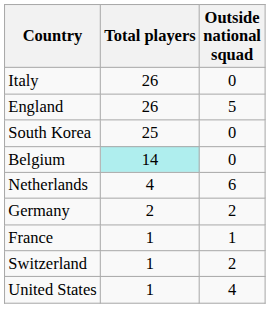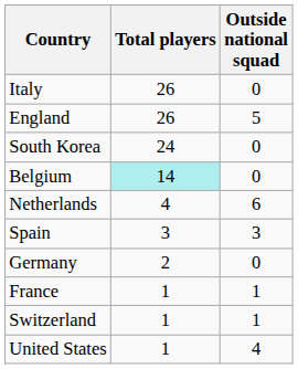 <table class="wikitable sortable">
 <tr>
 <th>Country</th>
 <th>Total players</th>
 <th>Outside<br>national<br>squad</th>
 </tr>
 <tr>
 <td> Italy</td>
 <td style="text-align:center">26</td>
 <td style="text-align:center">0</td>
 </tr>
 <tr>
 <td> England</td>
 <td style="text-align:center">26</td>
 <td style="text-align:center">5</td>
 </tr>
 <tr>
 <td> South Korea</td>
-<td style="text-align:center">25</td>
+<td style="text-align:center">24</td>
 <td style="text-align:center">0</td>
 </tr>
 <tr>
 <td> Belgium</td>
 <td style="background: paleturquoise; text-align:center">14</td>
 <td style="text-align:center">0</td>
 </tr>
 <tr>
 <td> Netherlands</td>
 <td style="text-align:center">4</td>
 <td style="text-align:center">6</td>
 </tr>
 <tr>
+<td> Spain</td>
+<td style="text-align:center">3</td>
+<td style="text-align:center">3</td>
+</tr>
+<tr>
 <td> Germany</td>
 <td style="text-align:center">2</td>
-<td style="text-align:center">2</td>
+<td style="text-align:center">0</td>
 </tr>
 <tr>
 <td> France</td>
 <td style="text-align:center">1</td>
 <td style="text-align:center">1</td>
 </tr>
 <tr>
 <td> Switzerland</td>
 <td style="text-align:center">1</td>
-<td style="text-align:center">2</td>
+<td style="text-align:center">1</td>
 </tr>
 <tr>
 <td> United States</td>
 <td style="text-align:center">1</td>
 <td style="text-align:center">4</td>
 </tr>
 </table>
